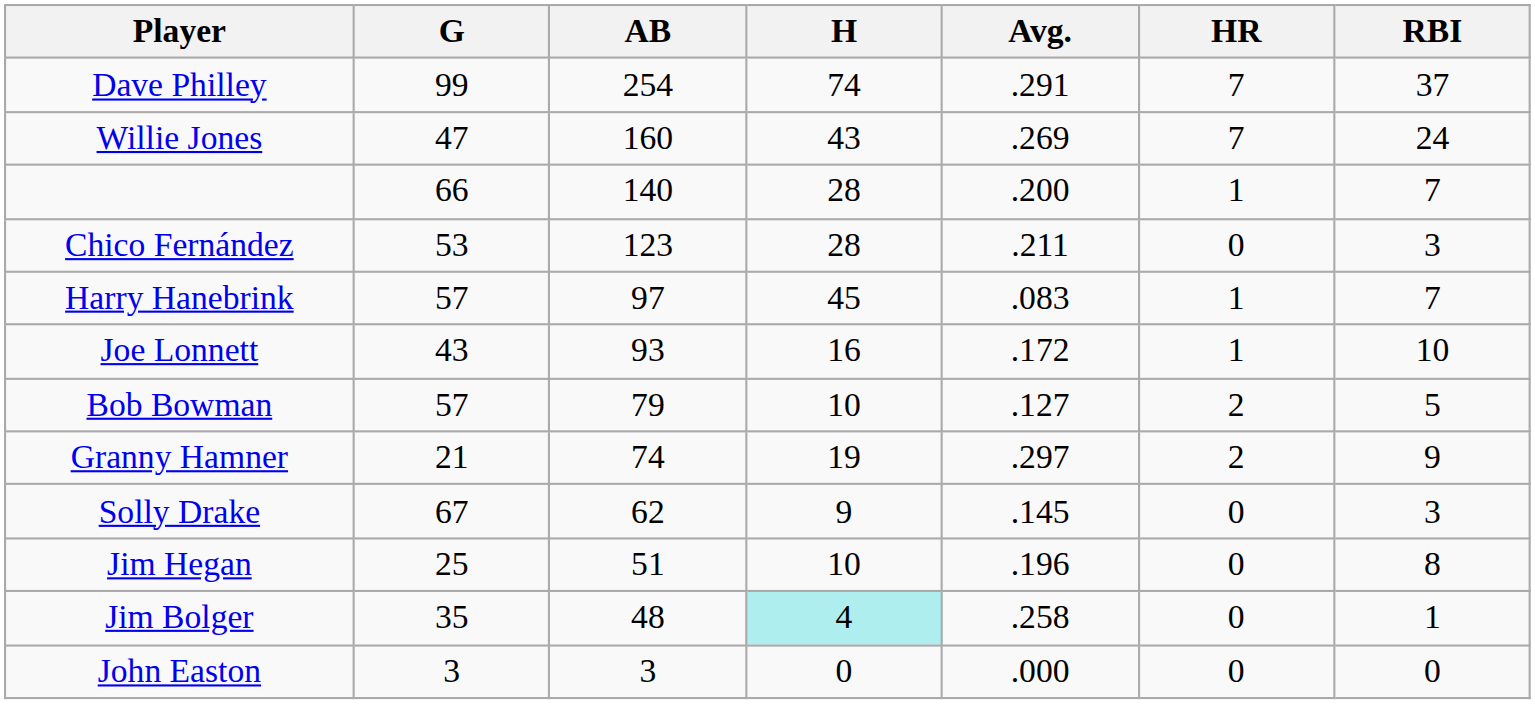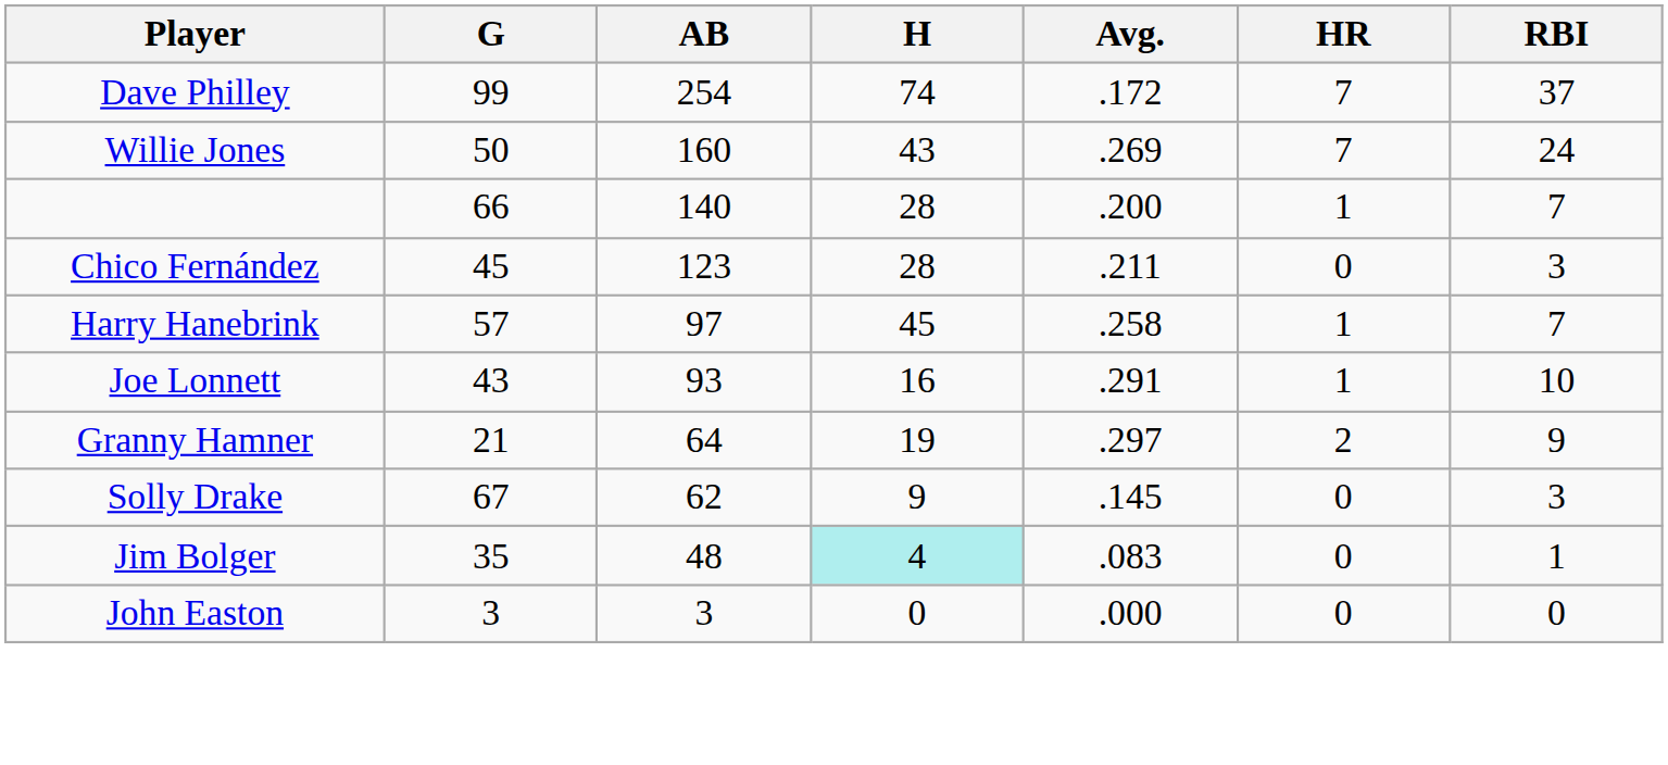 <table class="wikitable sortable">
 <tr>
 <th bgcolor="#DDDDFF" width="16%">Player</th>
 <th bgcolor="#DDDDFF" width="9%">G</th>
 <th bgcolor="#DDDDFF" width="9%">AB</th>
 <th bgcolor="#DDDDFF" width="9%">H</th>
 <th bgcolor="#DDDDFF" width="9%">Avg.</th>
 <th bgcolor="#DDDDFF" width="9%">HR</th>
 <th bgcolor="#DDDDFF" width="9%">RBI</th>
 </tr>
 <tr align="center">
 <td><a href='#'>Dave Philley</a></td>
 <td>99</td>
 <td>254</td>
 <td>74</td>
-<td>.291</td>
+<td>.172</td>
 <td>7</td>
 <td>37</td>
 </tr>
 <tr align=center>
 <td><a href='#'>Willie Jones</a></td>
-<td>47</td>
+<td>50</td>
 <td>160</td>
 <td>43</td>
 <td>.269</td>
 <td>7</td>
 <td>24</td>
 </tr>
 <tr align=center>
 <td></td>
 <td>66</td>
 <td>140</td>
 <td>28</td>
 <td>.200</td>
 <td>1</td>
 <td>7</td>
 </tr>
 <tr align="center">
 <td><a href='#'>Chico Fernández</a></td>
-<td>53</td>
+<td>45</td>
 <td>123</td>
 <td>28</td>
 <td>.211</td>
 <td>0</td>
 <td>3</td>
 </tr>
 <tr align=center>
 <td><a href='#'>Harry Hanebrink</a></td>
 <td>57</td>
 <td>97</td>
 <td>45</td>
-<td>.083</td>
+<td>.258</td>
 <td>1</td>
 <td>7</td>
 </tr>
 <tr align=center>
 <td><a href='#'>Joe Lonnett</a></td>
 <td>43</td>
 <td>93</td>
 <td>16</td>
-<td>.172</td>
+<td>.291</td>
 <td>1</td>
 <td>10</td>
 </tr>
 <tr align=center>
-<td><a href='#'>Bob Bowman</a></td>
-<td>57</td>
-<td>79</td>
-<td>10</td>
-<td>.127</td>
-<td>2</td>
-<td>5</td>
-</tr>
-<tr align=center>
 <td><a href='#'>Granny Hamner</a></td>
 <td>21</td>
-<td>74</td>
+<td>64</td>
 <td>19</td>
 <td>.297</td>
 <td>2</td>
 <td>9</td>
 </tr>
 <tr align=center>
 <td><a href='#'>Solly Drake</a></td>
 <td>67</td>
 <td>62</td>
 <td>9</td>
 <td>.145</td>
 <td>0</td>
 <td>3</td>
 </tr>
 <tr align=center>
-<td><a href='#'>Jim Hegan</a></td>
-<td>25</td>
-<td>51</td>
-<td>10</td>
-<td>.196</td>
-<td>0</td>
-<td>8</td>
-</tr>
-<tr align=center>
 <td><a href='#'>Jim Bolger</a></td>
 <td>35</td>
 <td>48</td>
 <td style="background: paleturquoise;">4</td>
-<td>.258</td>
+<td>.083</td>
 <td>0</td>
 <td>1</td>
 </tr>
 <tr align=center>
 <td><a href='#'>John Easton</a></td>
 <td>3</td>
 <td>3</td>
 <td>0</td>
 <td>.000</td>
 <td>0</td>
 <td>0</td>
 </tr>
 </table>
